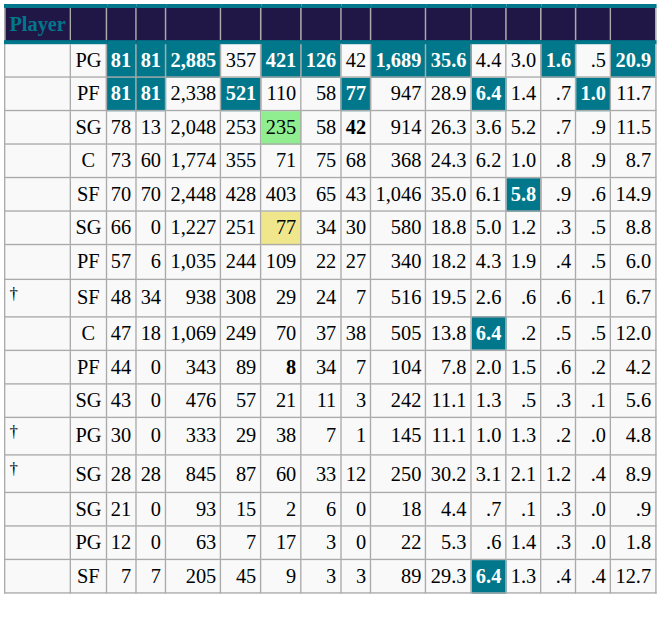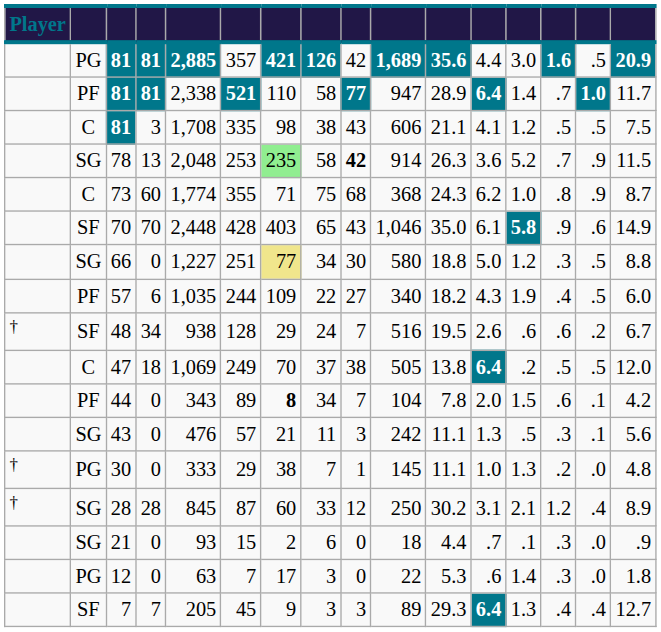 <table class="wikitable sortable" style="font-size: 95%; text-align:right;">
 <tr>
 <th style="background:#211747; color:#00778B; border-top:#00778B 3px solid; border-bottom:#00778B 3px solid;">Player</th>
 <th style="background:#211747; color:#00778B; border-top:#00778B 3px solid; border-bottom:#00778B 3px solid;"></th>
 <th style="background:#211747; color:#00778B; border-top:#00778B 3px solid; border-bottom:#00778B 3px solid;"></th>
 <th style="background:#211747; color:#00778B; border-top:#00778B 3px solid; border-bottom:#00778B 3px solid;"></th>
 <th style="background:#211747; color:#00778B; border-top:#00778B 3px solid; border-bottom:#00778B 3px solid;"></th>
 <th style="background:#211747; color:#00778B; border-top:#00778B 3px solid; border-bottom:#00778B 3px solid;"></th>
 <th style="background:#211747; color:#00778B; border-top:#00778B 3px solid; border-bottom:#00778B 3px solid;"></th>
 <th style="background:#211747; color:#00778B; border-top:#00778B 3px solid; border-bottom:#00778B 3px solid;"></th>
 <th style="background:#211747; color:#00778B; border-top:#00778B 3px solid; border-bottom:#00778B 3px solid;"></th>
 <th style="background:#211747; color:#00778B; border-top:#00778B 3px solid; border-bottom:#00778B 3px solid;"></th>
 <th style="background:#211747; color:#00778B; border-top:#00778B 3px solid; border-bottom:#00778B 3px solid;"></th>
 <th style="background:#211747; color:#00778B; border-top:#00778B 3px solid; border-bottom:#00778B 3px solid;"></th>
 <th style="background:#211747; color:#00778B; border-top:#00778B 3px solid; border-bottom:#00778B 3px solid;"></th>
 <th style="background:#211747; color:#00778B; border-top:#00778B 3px solid; border-bottom:#00778B 3px solid;"></th>
 <th style="background:#211747; color:#00778B; border-top:#00778B 3px solid; border-bottom:#00778B 3px solid;"></th>
 <th style="background:#211747; color:#00778B; border-top:#00778B 3px solid; border-bottom:#00778B 3px solid;"></th>
 </tr>
 <tr>
 <td style="text-align:left;"></td>
 <td style="text-align:center;">PG</td>
 <td style="background:#00778B; color:#FFFFFF;"><strong>81</strong></td>
 <td style="background:#00778B; color:#FFFFFF;"><strong>81</strong></td>
 <td style="background:#00778B; color:#FFFFFF;"><strong>2,885</strong></td>
 <td>357</td>
 <td style="background:#00778B; color:#FFFFFF;"><strong>421</strong></td>
 <td style="background:#00778B; color:#FFFFFF;"><strong>126</strong></td>
 <td>42</td>
 <td style="background:#00778B; color:#FFFFFF;"><strong>1,689</strong></td>
 <td style="background:#00778B; color:#FFFFFF;"><strong>35.6</strong></td>
 <td>4.4</td>
 <td>3.0</td>
 <td style="background:#00778B; color:#FFFFFF;"><strong>1.6</strong></td>
 <td>.5</td>
 <td style="background:#00778B; color:#FFFFFF;"><strong>20.9</strong></td>
 </tr>
 <tr>
 <td style="text-align:left;"></td>
 <td style="text-align:center;">PF</td>
 <td style="background:#00778B; color:#FFFFFF;"><strong>81</strong></td>
 <td style="background:#00778B; color:#FFFFFF;"><strong>81</strong></td>
 <td>2,338</td>
 <td style="background:#00778B; color:#FFFFFF;"><strong>521</strong></td>
 <td>110</td>
 <td>58</td>
 <td style="background:#00778B; color:#FFFFFF;"><strong>77</strong></td>
 <td>947</td>
 <td>28.9</td>
 <td style="background:#00778B; color:#FFFFFF;"><strong>6.4</strong></td>
 <td>1.4</td>
 <td>.7</td>
 <td style="background:#00778B; color:#FFFFFF;"><strong>1.0</strong></td>
 <td>11.7</td>
+</tr>
+<tr>
+<td style="text-align:left;"></td>
+<td style="text-align:center;">C</td>
+<td style="background:#00778B; color:#FFFFFF;"><strong>81</strong></td>
+<td>3</td>
+<td>1,708</td>
+<td>335</td>
+<td>98</td>
+<td>38</td>
+<td>43</td>
+<td>606</td>
+<td>21.1</td>
+<td>4.1</td>
+<td>1.2</td>
+<td>.5</td>
+<td>.5</td>
+<td>7.5</td>
 </tr>
 <tr>
 <td style="text-align:left;"></td>
 <td style="text-align:center;">SG</td>
 <td>78</td>
 <td>13</td>
 <td>2,048</td>
 <td>253</td>
 <td style="background: lightgreen;">235</td>
 <td>58</td>
 <td><strong>42</strong></td>
 <td>914</td>
 <td>26.3</td>
 <td>3.6</td>
 <td>5.2</td>
 <td>.7</td>
 <td>.9</td>
 <td>11.5</td>
 </tr>
 <tr>
 <td style="text-align:left;"></td>
 <td style="text-align:center;">C</td>
 <td>73</td>
 <td>60</td>
 <td>1,774</td>
 <td>355</td>
 <td>71</td>
 <td>75</td>
 <td>68</td>
 <td>368</td>
 <td>24.3</td>
 <td>6.2</td>
 <td>1.0</td>
 <td>.8</td>
 <td>.9</td>
 <td>8.7</td>
 </tr>
 <tr>
 <td style="text-align:left;"></td>
 <td style="text-align:center;">SF</td>
 <td>70</td>
 <td>70</td>
 <td>2,448</td>
 <td>428</td>
 <td>403</td>
 <td>65</td>
 <td>43</td>
 <td>1,046</td>
 <td>35.0</td>
 <td>6.1</td>
 <td style="background:#00778B; color:#FFFFFF;"><strong>5.8</strong></td>
 <td>.9</td>
 <td>.6</td>
 <td>14.9</td>
 </tr>
 <tr>
 <td style="text-align:left;"></td>
 <td style="text-align:center;">SG</td>
 <td>66</td>
 <td>0</td>
 <td>1,227</td>
 <td>251</td>
 <td style="background: khaki;">77</td>
 <td>34</td>
 <td>30</td>
 <td>580</td>
 <td>18.8</td>
 <td>5.0</td>
 <td>1.2</td>
 <td>.3</td>
 <td>.5</td>
 <td>8.8</td>
 </tr>
 <tr>
 <td style="text-align:left;"></td>
 <td style="text-align:center;">PF</td>
 <td>57</td>
 <td>6</td>
 <td>1,035</td>
 <td>244</td>
 <td>109</td>
 <td>22</td>
 <td>27</td>
 <td>340</td>
 <td>18.2</td>
 <td>4.3</td>
 <td>1.9</td>
 <td>.4</td>
 <td>.5</td>
 <td>6.0</td>
 </tr>
 <tr>
 <td style="text-align:left;"><sup>†</sup></td>
 <td style="text-align:center;">SF</td>
 <td>48</td>
 <td>34</td>
 <td>938</td>
-<td>308</td>
+<td>128</td>
 <td>29</td>
 <td>24</td>
 <td>7</td>
 <td>516</td>
 <td>19.5</td>
 <td>2.6</td>
 <td>.6</td>
 <td>.6</td>
-<td>.1</td>
+<td>.2</td>
 <td>6.7</td>
 </tr>
 <tr>
 <td style="text-align:left;"></td>
 <td style="text-align:center;">C</td>
 <td>47</td>
 <td>18</td>
 <td>1,069</td>
 <td>249</td>
 <td>70</td>
 <td>37</td>
 <td>38</td>
 <td>505</td>
 <td>13.8</td>
 <td style="background:#00778B; color:#FFFFFF;"><strong>6.4</strong></td>
 <td>.2</td>
 <td>.5</td>
 <td>.5</td>
 <td>12.0</td>
 </tr>
 <tr>
 <td style="text-align:left;"></td>
 <td style="text-align:center;">PF</td>
 <td>44</td>
 <td>0</td>
 <td>343</td>
 <td>89</td>
 <td><strong>8</strong></td>
 <td>34</td>
 <td>7</td>
 <td>104</td>
 <td>7.8</td>
 <td>2.0</td>
 <td>1.5</td>
 <td>.6</td>
-<td>.2</td>
+<td>.1</td>
 <td>4.2</td>
 </tr>
 <tr>
 <td style="text-align:left;"></td>
 <td style="text-align:center;">SG</td>
 <td>43</td>
 <td>0</td>
 <td>476</td>
 <td>57</td>
 <td>21</td>
 <td>11</td>
 <td>3</td>
 <td>242</td>
 <td>11.1</td>
 <td>1.3</td>
 <td>.5</td>
 <td>.3</td>
 <td>.1</td>
 <td>5.6</td>
 </tr>
 <tr>
 <td style="text-align:left;"><sup>†</sup></td>
 <td style="text-align:center;">PG</td>
 <td>30</td>
 <td>0</td>
 <td>333</td>
 <td>29</td>
 <td>38</td>
 <td>7</td>
 <td>1</td>
 <td>145</td>
 <td>11.1</td>
 <td>1.0</td>
 <td>1.3</td>
 <td>.2</td>
 <td>.0</td>
 <td>4.8</td>
 </tr>
 <tr>
 <td style="text-align:left;"><sup>†</sup></td>
 <td style="text-align:center;">SG</td>
 <td>28</td>
 <td>28</td>
 <td>845</td>
 <td>87</td>
 <td>60</td>
 <td>33</td>
 <td>12</td>
 <td>250</td>
 <td>30.2</td>
 <td>3.1</td>
 <td>2.1</td>
 <td>1.2</td>
 <td>.4</td>
 <td>8.9</td>
 </tr>
 <tr>
 <td style="text-align:left;"></td>
 <td style="text-align:center;">SG</td>
 <td>21</td>
 <td>0</td>
 <td>93</td>
 <td>15</td>
 <td>2</td>
 <td>6</td>
 <td>0</td>
 <td>18</td>
 <td>4.4</td>
 <td>.7</td>
 <td>.1</td>
 <td>.3</td>
 <td>.0</td>
 <td>.9</td>
 </tr>
 <tr>
 <td style="text-align:left;"></td>
 <td style="text-align:center;">PG</td>
 <td>12</td>
 <td>0</td>
 <td>63</td>
 <td>7</td>
 <td>17</td>
 <td>3</td>
 <td>0</td>
 <td>22</td>
 <td>5.3</td>
 <td>.6</td>
 <td>1.4</td>
 <td>.3</td>
 <td>.0</td>
 <td>1.8</td>
 </tr>
 <tr>
 <td style="text-align:left;"></td>
 <td style="text-align:center;">SF</td>
 <td>7</td>
 <td>7</td>
 <td>205</td>
 <td>45</td>
 <td>9</td>
 <td>3</td>
 <td>3</td>
 <td>89</td>
 <td>29.3</td>
 <td style="background:#00778B; color:#FFFFFF;"><strong>6.4</strong></td>
 <td>1.3</td>
 <td>.4</td>
 <td>.4</td>
 <td>12.7</td>
 </tr>
 </table>
